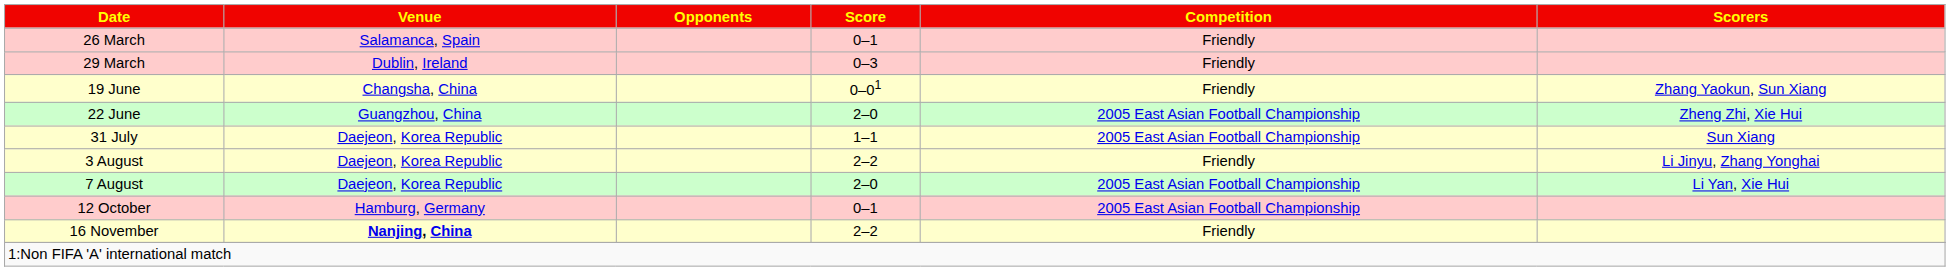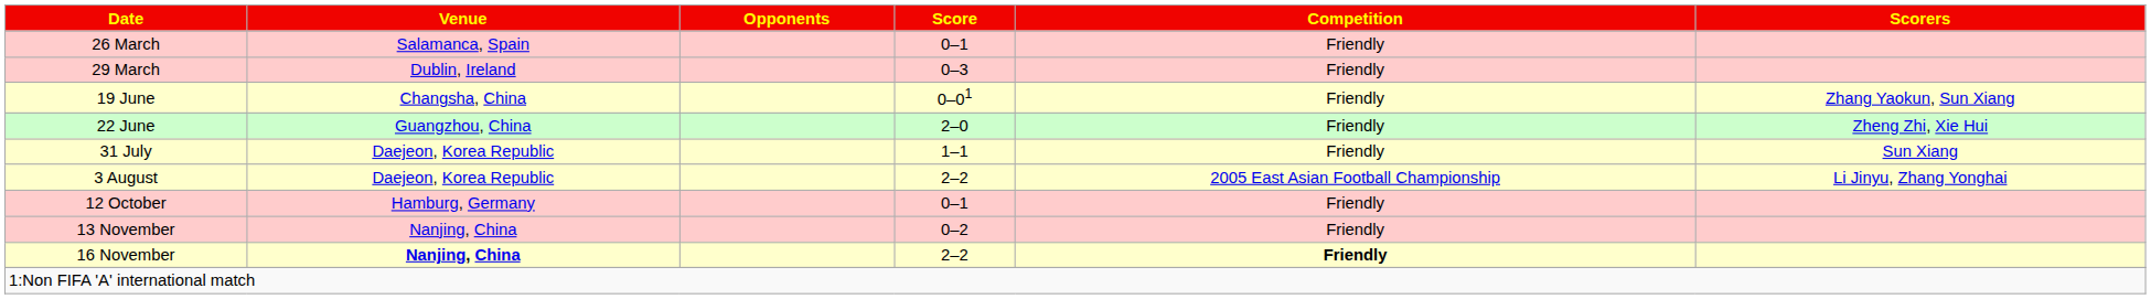 <table width=95% class="wikitable" style="text-align: center; font-size: 90%">
 <tr bgcolor=#F00300 style="color:yellow">
 <td><strong>Date</strong></td>
 <td><strong>Venue</strong></td>
 <td><strong>Opponents</strong></td>
 <td><strong>Score</strong></td>
 <td><strong>Competition</strong></td>
 <td><strong>Scorers</strong></td>
 </tr>
 <tr bgcolor=#FFCCCC>
 <td>26 March</td>
 <td><a href='#'>Salamanca</a>, <a href='#'>Spain</a></td>
 <td></td>
 <td>0–1</td>
 <td>Friendly</td>
 <td></td>
 </tr>
 <tr bgcolor=#FFCCCC>
 <td>29 March</td>
 <td><a href='#'>Dublin</a>, <a href='#'>Ireland</a></td>
 <td></td>
 <td>0–3</td>
 <td>Friendly</td>
 <td></td>
 </tr>
 <tr bgcolor=#FFFFCC>
 <td>19 June</td>
 <td><a href='#'>Changsha</a>, <a href='#'>China</a></td>
 <td></td>
 <td>0–0<sup>1</sup></td>
 <td>Friendly</td>
 <td><a href='#'>Zhang Yaokun</a>, <a href='#'>Sun Xiang</a></td>
 </tr>
 <tr bgcolor=#CCFFCC>
 <td>22 June</td>
 <td><a href='#'>Guangzhou</a>, <a href='#'>China</a></td>
 <td></td>
 <td>2–0</td>
-<td><a href='#'>2005 East Asian Football Championship</a></td>
+<td>Friendly</td>
 <td><a href='#'>Zheng Zhi</a>, <a href='#'>Xie Hui</a></td>
 </tr>
 <tr bgcolor=#FFFFCC>
 <td>31 July</td>
 <td><a href='#'>Daejeon</a>, <a href='#'>Korea Republic</a></td>
 <td></td>
 <td>1–1</td>
-<td><a href='#'>2005 East Asian Football Championship</a></td>
+<td>Friendly</td>
 <td><a href='#'>Sun Xiang</a></td>
 </tr>
 <tr bgcolor=#FFFFCC>
 <td>3 August</td>
 <td><a href='#'>Daejeon</a>, <a href='#'>Korea Republic</a></td>
 <td></td>
 <td>2–2</td>
-<td>Friendly</td>
+<td><a href='#'>2005 East Asian Football Championship</a></td>
 <td><a href='#'>Li Jinyu</a>, <a href='#'>Zhang Yonghai</a></td>
-</tr>
-<tr bgcolor=#CCFFCC>
-<td>7 August</td>
-<td><a href='#'>Daejeon</a>, <a href='#'>Korea Republic</a></td>
-<td></td>
-<td>2–0</td>
-<td><a href='#'>2005 East Asian Football Championship</a></td>
-<td><a href='#'>Li Yan</a>, <a href='#'>Xie Hui</a></td>
 </tr>
 <tr bgcolor=#FFCCCC>
 <td>12 October</td>
 <td><a href='#'>Hamburg</a>, <a href='#'>Germany</a></td>
 <td></td>
 <td>0–1</td>
-<td><a href='#'>2005 East Asian Football Championship</a></td>
+<td>Friendly</td>
+<td></td>
+</tr>
+<tr bgcolor=#FFCCCC>
+<td>13 November</td>
+<td><a href='#'>Nanjing</a>, <a href='#'>China</a></td>
+<td></td>
+<td>0–2</td>
+<td>Friendly</td>
 <td></td>
 </tr>
 <tr bgcolor=#FFFFCC>
 <td>16 November</td>
 <td><strong><a href='#'>Nanjing</a>, <a href='#'>China</a></strong></td>
 <td></td>
 <td>2–2</td>
-<td>Friendly</td>
+<td><strong>Friendly</strong></td>
 <td></td>
 </tr>
 <tr>
 </tr>
 <tr>
 <td colspan=6 align=left>1:Non FIFA 'A' international match</td>
 </tr>
 </table>
